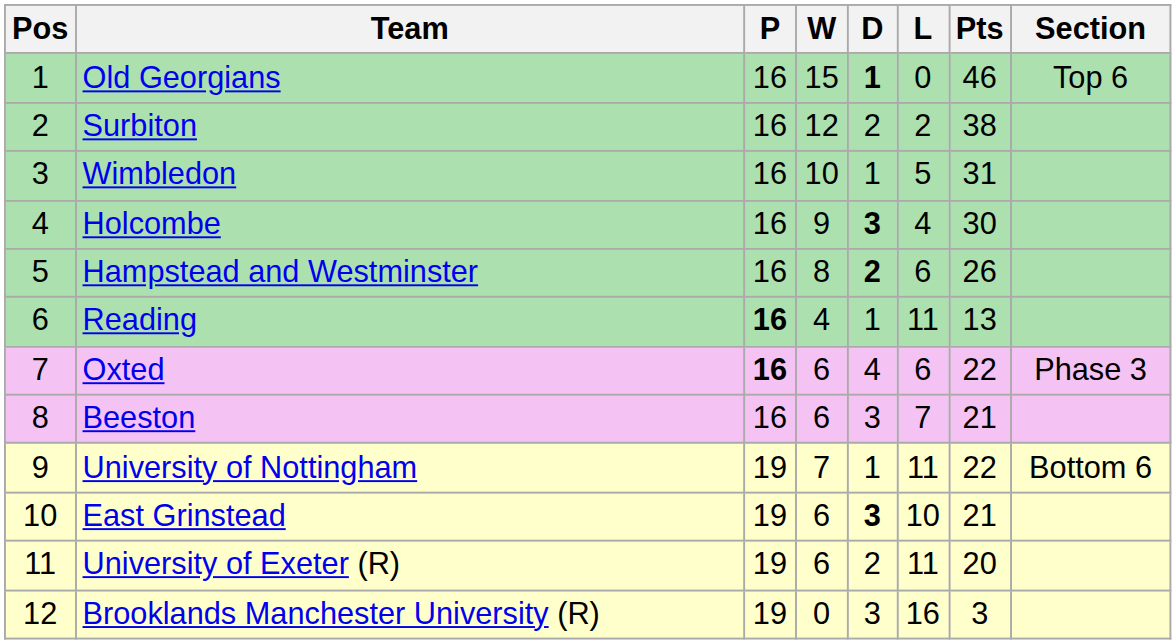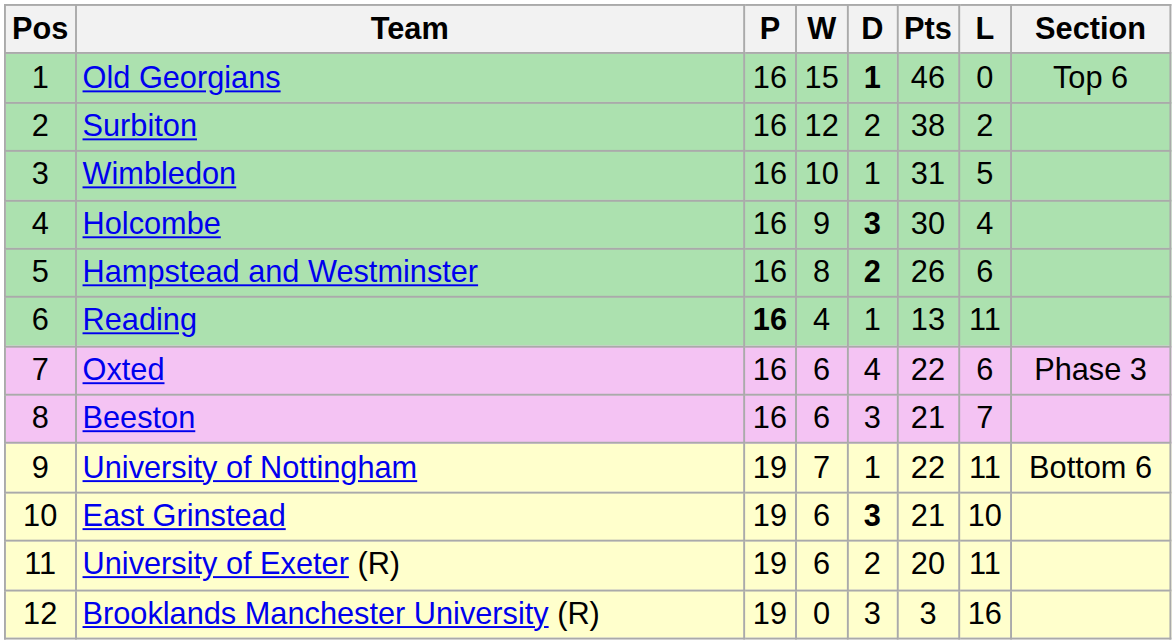 <table class="wikitable" style="font-size: 100%">
 <tr>
 <th width=20>Pos</th>
 <th width=400>Team</th>
 <th width=20>P</th>
 <th width=20>W</th>
 <th width=20>D</th>
+<th width=20>Pts</th>
 <th width=20>L</th>
-<th width=20>Pts</th>
 <th width=80>Section</th>
 </tr>
 <tr align=center style="background:#ACE1AF;">
 <td>1</td>
 <td align="left"><a href='#'>Old Georgians</a></td>
 <td>16</td>
 <td>15</td>
 <td><strong>1</strong></td>
+<td>46</td>
 <td>0</td>
-<td>46</td>
 <td>Top 6</td>
 </tr>
 <tr align=center style="background:#ACE1AF;">
 <td>2</td>
 <td align="left"><a href='#'>Surbiton</a></td>
 <td>16</td>
 <td>12</td>
 <td>2</td>
+<td>38</td>
 <td>2</td>
-<td>38</td>
 <td></td>
 </tr>
 <tr align=center style="background:#ACE1AF;">
 <td>3</td>
 <td align="left"><a href='#'>Wimbledon</a></td>
 <td>16</td>
 <td>10</td>
 <td>1</td>
+<td>31</td>
 <td>5</td>
-<td>31</td>
 <td></td>
 </tr>
 <tr align=center style="background:#ACE1AF;">
 <td>4</td>
 <td align="left"><a href='#'>Holcombe</a></td>
 <td>16</td>
 <td>9</td>
 <td><strong>3</strong></td>
+<td>30</td>
 <td>4</td>
-<td>30</td>
 <td></td>
 </tr>
 <tr align=center style="background:#ACE1AF;">
 <td>5</td>
 <td align="left"><a href='#'>Hampstead and Westminster</a></td>
 <td>16</td>
 <td>8</td>
 <td><strong>2</strong></td>
+<td>26</td>
 <td>6</td>
-<td>26</td>
 <td></td>
 </tr>
 <tr align=center style="background:#ACE1AF;">
 <td>6</td>
 <td align="left"><a href='#'>Reading</a></td>
 <td><strong>16</strong></td>
 <td>4</td>
 <td>1</td>
+<td>13</td>
 <td>11</td>
-<td>13</td>
 <td></td>
 </tr>
 <tr align=center style="background: #F4C3F3;">
 <td>7</td>
 <td align="left"><a href='#'>Oxted</a></td>
-<td><strong>16</strong></td>
+<td>16</td>
 <td>6</td>
 <td>4</td>
+<td>22</td>
 <td>6</td>
-<td>22</td>
 <td>Phase 3</td>
 </tr>
 <tr align=center style="background: #F4C3F3;">
 <td>8</td>
 <td align="left"><a href='#'>Beeston</a></td>
 <td>16</td>
 <td>6</td>
 <td>3</td>
+<td>21</td>
 <td>7</td>
-<td>21</td>
 <td></td>
 </tr>
 <tr align=center style="background: #ffffcc;">
 <td>9</td>
 <td align="left"><a href='#'>University of Nottingham</a></td>
 <td>19</td>
 <td>7</td>
 <td>1</td>
+<td>22</td>
 <td>11</td>
-<td>22</td>
 <td>Bottom 6</td>
 </tr>
 <tr align=center style="background: #ffffcc;">
 <td>10</td>
 <td align="left"><a href='#'>East Grinstead</a></td>
 <td>19</td>
 <td>6</td>
 <td><strong>3</strong></td>
+<td>21</td>
 <td>10</td>
-<td>21</td>
 <td></td>
 </tr>
 <tr align=center style="background: #ffffcc;">
 <td>11</td>
 <td align="left"><a href='#'>University of Exeter</a> (R)</td>
 <td>19</td>
 <td>6</td>
 <td>2</td>
+<td>20</td>
 <td>11</td>
-<td>20</td>
 <td></td>
 </tr>
 <tr align=center style="background: #ffffcc;">
 <td>12</td>
 <td align="left"><a href='#'>Brooklands Manchester University</a> (R)</td>
 <td>19</td>
 <td>0</td>
 <td>3</td>
+<td>3</td>
 <td>16</td>
-<td>3</td>
 <td></td>
 </tr>
 </table>
